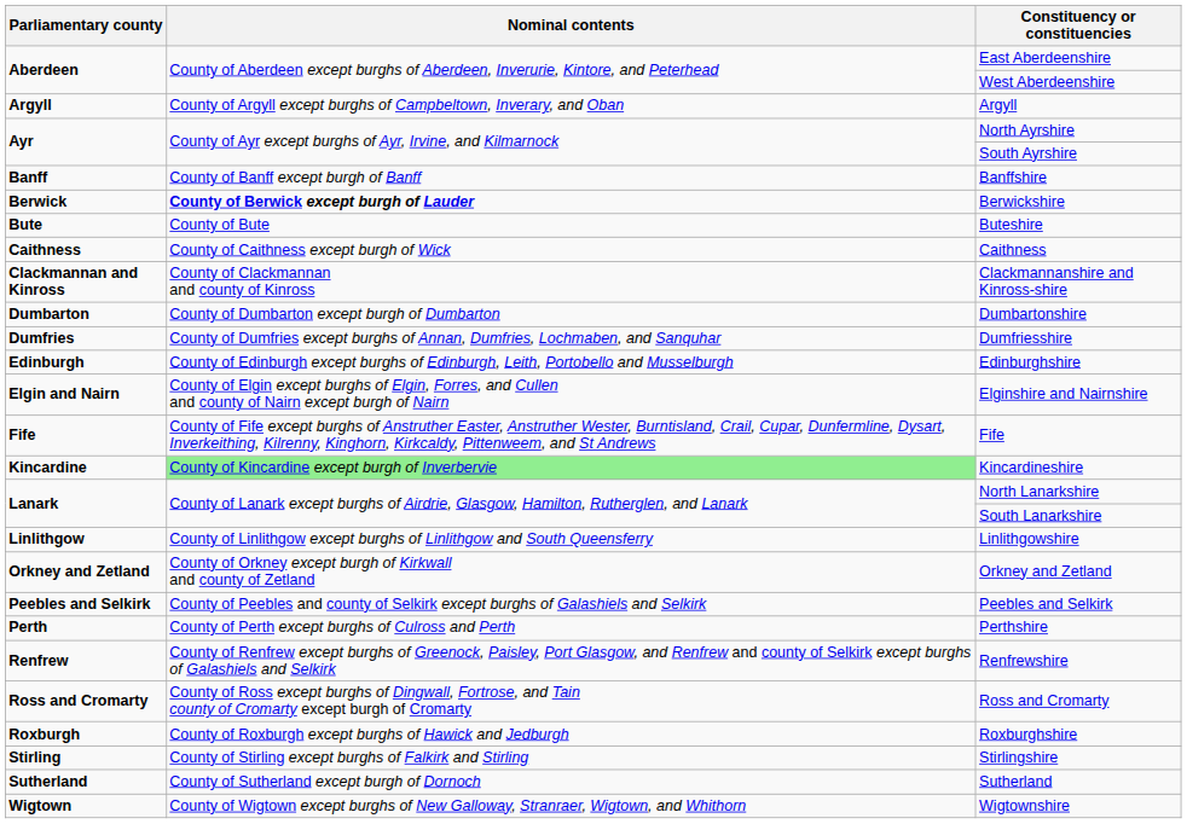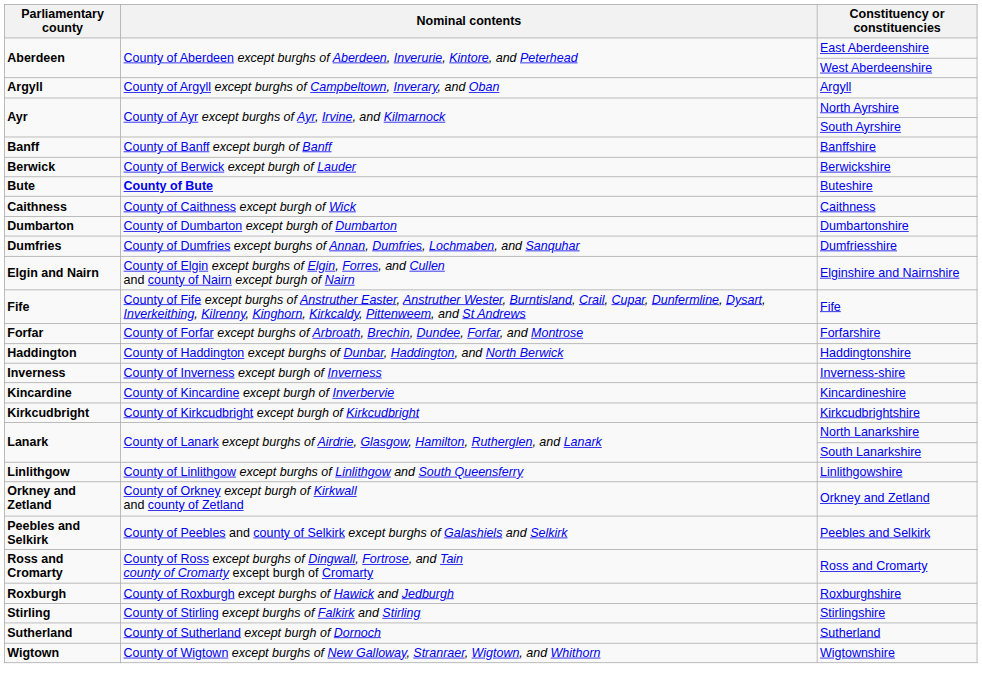 <table class="wikitable">
 <tr>
 <th>Parliamentary county</th>
 <th>Nominal contents</th>
 <th>Constituency or constituencies</th>
 </tr>
 <tr>
 <td rowspan=2><strong>Aberdeen</strong></td>
 <td rowspan=2><a href='#'>County of Aberdeen</a> <em>except burghs of <a href='#'>Aberdeen</a>, <a href='#'>Inverurie</a>, <a href='#'>Kintore</a>, and <a href='#'>Peterhead</a></em></td>
 <td><a href='#'>East Aberdeenshire</a></td>
 </tr>
 <tr>
 <td><a href='#'>West Aberdeenshire</a></td>
 </tr>
 <tr>
 <td><strong>Argyll</strong></td>
 <td><a href='#'>County of Argyll</a> <em>except burghs of <a href='#'>Campbeltown</a>, <a href='#'>Inverary</a>, and <a href='#'>Oban</a></em></td>
 <td><a href='#'>Argyll</a></td>
 </tr>
 <tr>
 <td rowspan=2><strong>Ayr</strong></td>
 <td rowspan=2><a href='#'>County of Ayr</a> <em>except burghs of <a href='#'>Ayr</a>, <a href='#'>Irvine</a>, and <a href='#'>Kilmarnock</a> </em></td>
 <td><a href='#'>North Ayrshire</a></td>
 </tr>
 <tr>
 <td><a href='#'>South Ayrshire</a></td>
 </tr>
 <tr>
 <td><strong>Banff</strong></td>
 <td><a href='#'>County of Banff</a> <em>except  burgh of <a href='#'>Banff</a></em></td>
 <td><a href='#'>Banffshire</a></td>
 </tr>
 <tr>
 <td><strong>Berwick</strong></td>
-<td><strong><a href='#'>County of Berwick</a> <em>except burgh of <a href='#'>Lauder</a></em></strong></td>
+<td><a href='#'>County of Berwick</a> <em>except burgh of <a href='#'>Lauder</a></em></td>
 <td><a href='#'>Berwickshire</a></td>
 </tr>
 <tr>
 <td><strong>Bute</strong></td>
-<td><a href='#'>County of Bute</a></td>
+<td><strong><a href='#'>County of Bute</a></strong></td>
 <td><a href='#'>Buteshire</a></td>
 </tr>
 <tr>
 <td><strong>Caithness</strong></td>
 <td><a href='#'>County of Caithness</a> <em>except burgh of <a href='#'>Wick</a></em></td>
 <td><a href='#'>Caithness</a></td>
-</tr>
-<tr>
-<td><strong>Clackmannan and Kinross</strong></td>
-<td><a href='#'>County of Clackmannan</a> <br> and <a href='#'>county of Kinross</a></td>
-<td><a href='#'>Clackmannanshire and Kinross-shire</a></td>
 </tr>
 <tr>
 <td><strong>Dumbarton</strong></td>
 <td><a href='#'>County of Dumbarton</a> <em>except burgh of <a href='#'>Dumbarton</a></em></td>
 <td><a href='#'>Dumbartonshire</a></td>
 </tr>
 <tr>
 <td><strong>Dumfries</strong></td>
 <td><a href='#'>County of Dumfries</a> <em>except burghs of <a href='#'>Annan</a>, <a href='#'>Dumfries</a>, <a href='#'>Lochmaben</a>, and <a href='#'>Sanquhar</a></em></td>
 <td><a href='#'>Dumfriesshire</a></td>
 </tr>
 <tr>
-<td><strong>Edinburgh</strong></td>
-<td><a href='#'>County of Edinburgh</a> <em>except burghs of <a href='#'>Edinburgh</a>, <a href='#'>Leith</a>, <a href='#'>Portobello</a> and <a href='#'>Musselburgh</a></em></td>
-<td><a href='#'>Edinburghshire</a></td>
-</tr>
-<tr>
 <td><strong>Elgin and Nairn</strong></td>
 <td><a href='#'>County of Elgin</a> <em>except burghs of <a href='#'>Elgin</a>, <a href='#'>Forres</a>, and <a href='#'>Cullen</a></em> <br> and <a href='#'>county of Nairn</a> <em>except burgh of <a href='#'>Nairn</a></em></td>
 <td><a href='#'>Elginshire and Nairnshire</a></td>
 </tr>
 <tr>
 <td><strong>Fife</strong></td>
 <td><a href='#'>County of Fife</a> <em>except burghs of <a href='#'>Anstruther Easter</a>, <a href='#'>Anstruther Wester</a>, <a href='#'>Burntisland</a>, <a href='#'>Crail</a>, <a href='#'>Cupar</a>, <a href='#'>Dunfermline</a>, <a href='#'>Dysart</a>, <a href='#'>Inverkeithing</a>, <a href='#'>Kilrenny</a>, <a href='#'>Kinghorn</a>, <a href='#'>Kirkcaldy</a>, <a href='#'>Pittenweem</a>, and <a href='#'>St Andrews</a></em></td>
 <td><a href='#'>Fife</a></td>
 </tr>
 <tr>
+<td><strong>Forfar</strong></td>
+<td><a href='#'>County of Forfar</a> <em>except burghs of <a href='#'>Arbroath</a>, <a href='#'>Brechin</a>, <a href='#'>Dundee</a>, <a href='#'>Forfar</a>, and <a href='#'>Montrose</a></em></td>
+<td><a href='#'>Forfarshire</a></td>
+</tr>
+<tr>
+<td><strong>Haddington</strong></td>
+<td><a href='#'>County of Haddington</a> <em>except burghs of <a href='#'>Dunbar</a>, <a href='#'>Haddington</a>, and <a href='#'>North Berwick</a></em></td>
+<td><a href='#'>Haddingtonshire</a></td>
+</tr>
+<tr>
+<td><strong>Inverness</strong></td>
+<td><a href='#'>County of Inverness</a> <em>except burgh of <a href='#'>Inverness</a></em></td>
+<td><a href='#'>Inverness-shire</a></td>
+</tr>
+<tr>
 <td><strong>Kincardine</strong></td>
-<td style="background: lightgreen;"><a href='#'>County of Kincardine</a> <em>except burgh of <a href='#'>Inverbervie</a></em></td>
+<td><a href='#'>County of Kincardine</a> <em>except burgh of <a href='#'>Inverbervie</a></em></td>
 <td><a href='#'>Kincardineshire</a></td>
+</tr>
+<tr>
+<td><strong>Kirkcudbright</strong></td>
+<td><a href='#'>County of Kirkcudbright</a> <em>except burgh of <a href='#'>Kirkcudbright</a></em></td>
+<td><a href='#'>Kirkcudbrightshire</a></td>
 </tr>
 <tr>
 <td rowspan=2><strong>Lanark</strong></td>
 <td rowspan=2><a href='#'>County of Lanark</a> <em>except burghs of <a href='#'>Airdrie</a>, <a href='#'>Glasgow</a>, <a href='#'>Hamilton</a>, <a href='#'>Rutherglen</a>, and <a href='#'>Lanark</a></em></td>
 <td><a href='#'>North Lanarkshire</a></td>
 </tr>
 <tr>
 <td><a href='#'>South Lanarkshire</a></td>
 </tr>
 <tr>
 <td><strong>Linlithgow</strong></td>
 <td><a href='#'>County of Linlithgow</a> <em>except burghs of <a href='#'>Linlithgow</a> and <a href='#'>South Queensferry</a></em></td>
 <td><a href='#'>Linlithgowshire</a></td>
 </tr>
 <tr>
 <td><strong>Orkney and Zetland</strong></td>
 <td><a href='#'>County of Orkney</a> <em>except burgh of <a href='#'>Kirkwall</a></em> <br> and <a href='#'>county of Zetland</a></td>
 <td><a href='#'>Orkney and Zetland</a></td>
 </tr>
 <tr>
 <td><strong>Peebles and Selkirk</strong></td>
 <td><a href='#'>County of Peebles</a> and <a href='#'>county of Selkirk</a> <em>except burghs of <a href='#'>Galashiels</a> and <a href='#'>Selkirk</a></em></td>
 <td><a href='#'>Peebles and Selkirk</a></td>
-</tr>
-<tr>
-<td><strong>Perth</strong></td>
-<td><a href='#'>County of Perth</a> <em>except burghs of <a href='#'>Culross</a> and <a href='#'>Perth</a></em></td>
-<td><a href='#'>Perthshire</a></td>
-</tr>
-<tr>
-<td><strong>Renfrew</strong></td>
-<td><a href='#'>County of Renfrew</a> <em>except burghs of <a href='#'>Greenock</a>, <a href='#'>Paisley</a>, <a href='#'>Port Glasgow</a>, and <a href='#'>Renfrew</a></em> and <a href='#'>county of Selkirk</a> <em>except burghs of <a href='#'>Galashiels</a> and <a href='#'>Selkirk</a></em></td>
-<td><a href='#'>Renfrewshire</a></td>
 </tr>
 <tr>
 <td><strong>Ross and Cromarty</strong></td>
 <td><a href='#'>County of Ross</a> <em>except burghs of <a href='#'>Dingwall</a>, <a href='#'>Fortrose</a>, and <a href='#'>Tain</a> <br> <a href='#'>county of Cromarty</a> </em>except burgh of <a href='#'>Cromarty</a></td>
 <td><a href='#'>Ross and Cromarty</a></td>
 </tr>
 <tr>
 <td><strong>Roxburgh</strong></td>
 <td><a href='#'>County of Roxburgh</a> <em>except burghs of <a href='#'>Hawick</a> and <a href='#'>Jedburgh</a></em></td>
 <td><a href='#'>Roxburghshire</a></td>
 </tr>
 <tr>
 <td><strong>Stirling</strong></td>
 <td><a href='#'>County of Stirling</a> <em>except burghs of <a href='#'>Falkirk</a> and <a href='#'>Stirling</a></em></td>
 <td><a href='#'>Stirlingshire</a></td>
 </tr>
 <tr>
 <td><strong>Sutherland</strong></td>
 <td><a href='#'>County of Sutherland</a> <em>except burgh of <a href='#'>Dornoch</a></em></td>
 <td><a href='#'>Sutherland</a></td>
 </tr>
 <tr>
 <td><strong>Wigtown</strong></td>
 <td><a href='#'>County of Wigtown</a> <em>except burghs of <a href='#'>New Galloway</a>, <a href='#'>Stranraer</a>, <a href='#'>Wigtown</a>, and <a href='#'>Whithorn</a></em></td>
 <td><a href='#'>Wigtownshire</a></td>
 </tr>
 </table>
